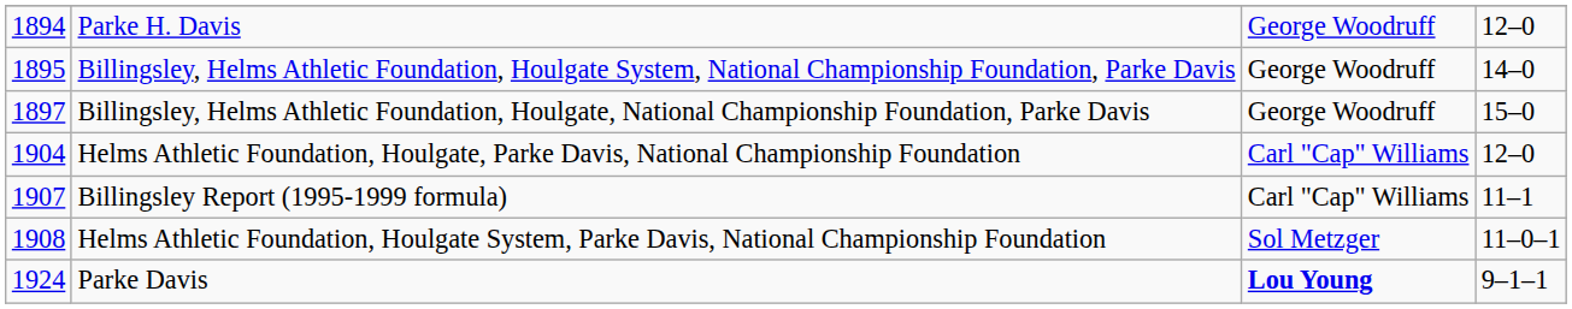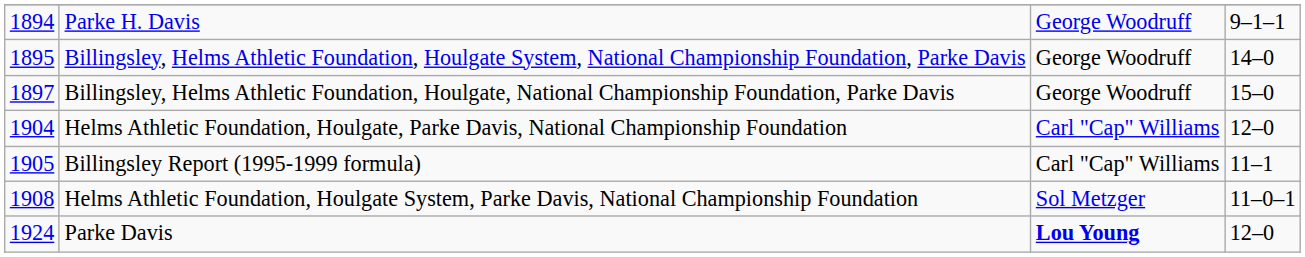 <table class="wikitable">
 <tr>
 </tr>
 <tr>
 <td><a href='#'>1894</a></td>
 <td><a href='#'>Parke H. Davis</a></td>
 <td><a href='#'>George Woodruff</a></td>
-<td>12–0</td>
+<td>9–1–1</td>
 </tr>
 <tr>
 <td><a href='#'>1895</a></td>
 <td><a href='#'>Billingsley</a>, <a href='#'>Helms Athletic Foundation</a>, <a href='#'>Houlgate System</a>, <a href='#'>National Championship Foundation</a>, <a href='#'>Parke Davis</a></td>
 <td>George Woodruff</td>
 <td>14–0</td>
 </tr>
 <tr>
 <td><a href='#'>1897</a></td>
 <td>Billingsley, Helms Athletic Foundation, Houlgate, National Championship Foundation, Parke Davis</td>
 <td>George Woodruff</td>
 <td>15–0</td>
 </tr>
 <tr>
 <td><a href='#'>1904</a></td>
 <td>Helms Athletic Foundation, Houlgate, Parke Davis, National Championship Foundation</td>
 <td><a href='#'>Carl "Cap" Williams</a></td>
 <td>12–0</td>
 </tr>
 <tr>
-<td><a href='#'>1907</a></td>
+<td><a href='#'>1905</a></td>
 <td>Billingsley Report (1995-1999 formula)</td>
 <td>Carl "Cap" Williams</td>
 <td>11–1</td>
 </tr>
 <tr>
 <td><a href='#'>1908</a></td>
 <td>Helms Athletic Foundation, Houlgate System, Parke Davis, National Championship Foundation</td>
 <td><a href='#'>Sol Metzger</a></td>
 <td>11–0–1</td>
 </tr>
 <tr>
 <td><a href='#'>1924</a></td>
 <td>Parke Davis</td>
 <td><strong><a href='#'>Lou Young</a></strong></td>
-<td>9–1–1</td>
+<td>12–0</td>
 </tr>
 </table>
